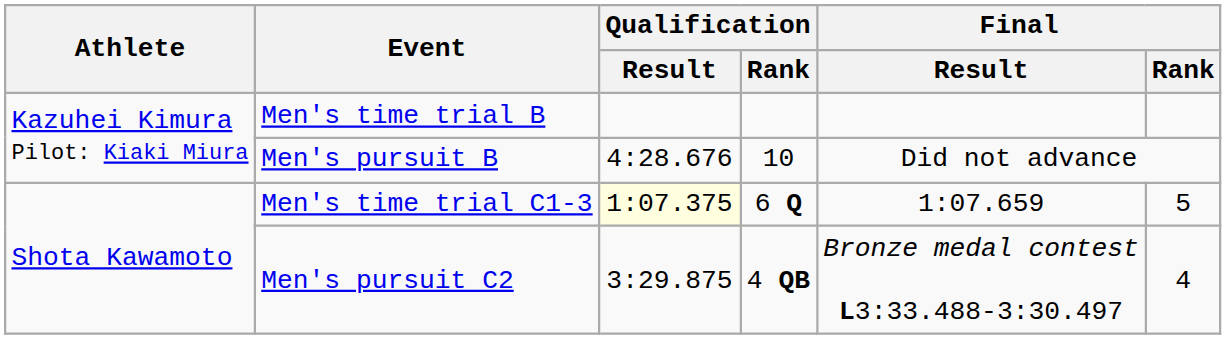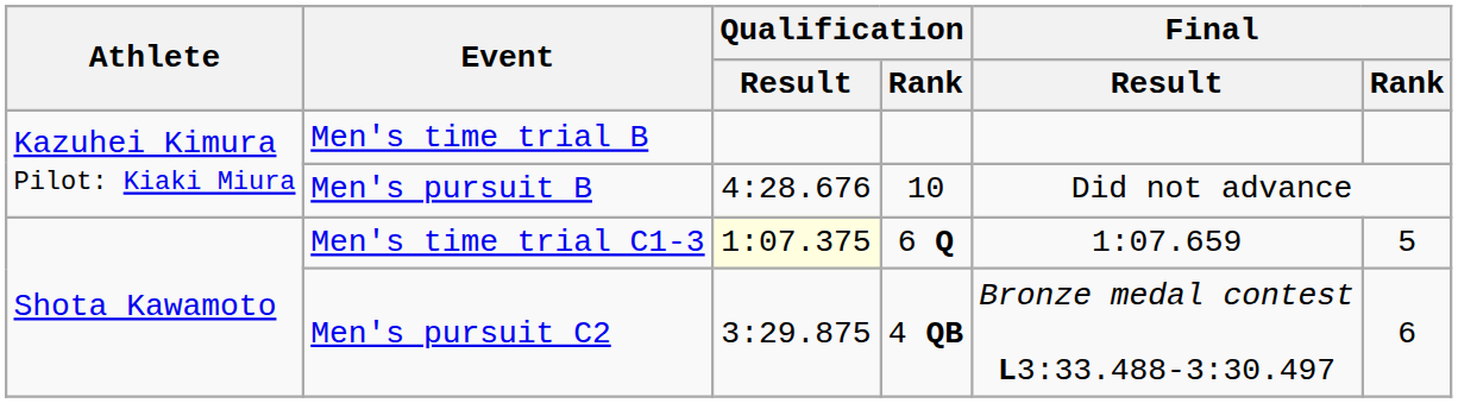 <table class=wikitable style="font-size:90%">
 <tr>
 <th rowspan="2">Athlete</th>
 <th rowspan="2">Event</th>
 <th colspan="2">Qualification</th>
 <th colspan="2">Final</th>
 </tr>
 <tr>
 <th>Result</th>
 <th>Rank</th>
 <th>Result</th>
 <th>Rank</th>
 </tr>
 <tr align=center>
 <td align=left rowspan=2><a href='#'>Kazuhei Kimura</a><br><small>Pilot: <a href='#'>Kiaki Miura</a> </small></td>
 <td align=left><a href='#'>Men's time trial B</a></td>
 <td></td>
 <td></td>
 <td></td>
 <td></td>
 </tr>
 <tr align=center>
 <td align=left><a href='#'>Men's pursuit B</a></td>
 <td>4:28.676</td>
 <td>10</td>
 <td colspan=2>Did not advance</td>
 </tr>
 <tr align=center>
 <td align=left rowspan=2><a href='#'>Shota Kawamoto</a></td>
 <td align=left><a href='#'>Men's time trial C1-3</a></td>
 <td style="background: lightyellow;">1:07.375</td>
 <td>6 <strong>Q</strong></td>
 <td>1:07.659</td>
 <td>5</td>
 </tr>
 <tr align=center>
 <td align=left><a href='#'>Men's pursuit C2</a></td>
 <td>3:29.875</td>
 <td>4 <strong>QB</strong></td>
 <td><em>Bronze medal contest</em><br><br><strong>L</strong>3:33.488-3:30.497</td>
-<td>4</td>
+<td>6</td>
 </tr>
 </table>
